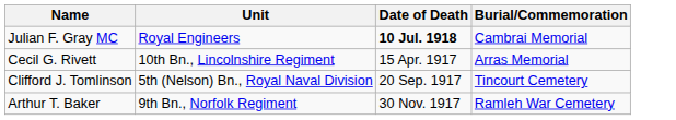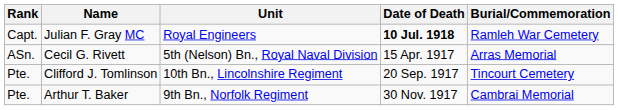 <table class="wikitable">
 <tr>
+<th>Rank</th>
 <th>Name</th>
 <th>Unit</th>
 <th>Date of Death</th>
 <th>Burial/Commemoration</th>
 </tr>
 <tr>
+<td>Capt.</td>
 <td>Julian F. Gray <a href='#'>MC</a></td>
 <td><a href='#'>Royal Engineers</a></td>
 <td><strong>10 Jul. 1918</strong></td>
-<td><a href='#'>Cambrai Memorial</a></td>
+<td><a href='#'>Ramleh War Cemetery</a></td>
 </tr>
 <tr>
+<td>ASn.</td>
 <td>Cecil G. Rivett</td>
-<td>10th Bn., <a href='#'>Lincolnshire Regiment</a></td>
+<td>5th (Nelson) Bn., <a href='#'>Royal Naval Division</a></td>
 <td>15 Apr. 1917</td>
 <td><a href='#'>Arras Memorial</a></td>
 </tr>
 <tr>
+<td>Pte.</td>
 <td>Clifford J. Tomlinson</td>
-<td>5th (Nelson) Bn., <a href='#'>Royal Naval Division</a></td>
+<td>10th Bn., <a href='#'>Lincolnshire Regiment</a></td>
 <td>20 Sep. 1917</td>
 <td><a href='#'>Tincourt Cemetery</a></td>
 </tr>
 <tr>
+<td>Pte.</td>
 <td>Arthur T. Baker</td>
 <td>9th Bn., <a href='#'>Norfolk Regiment</a></td>
 <td>30 Nov. 1917</td>
-<td><a href='#'>Ramleh War Cemetery</a></td>
+<td><a href='#'>Cambrai Memorial</a></td>
 </tr>
 </table>
